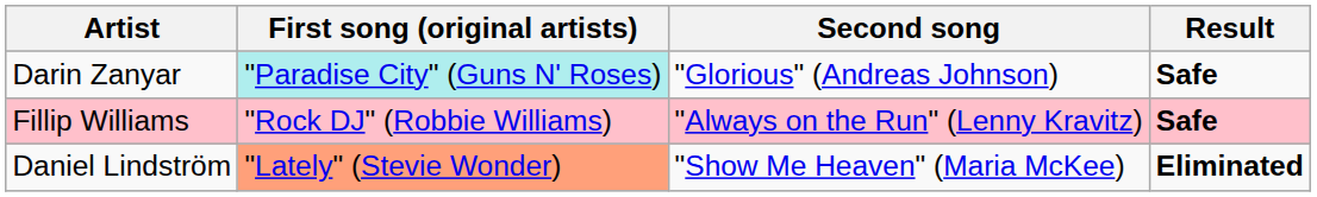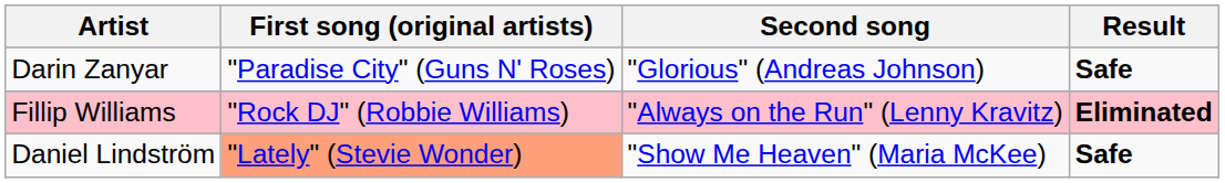 <table class=wikitable>
 <tr>
 <th>Artist</th>
 <th>First song (original artists)</th>
 <th>Second song</th>
 <th>Result</th>
 </tr>
 <tr>
 <td>Darin Zanyar</td>
-<td style="background: paleturquoise;">"<a href='#'>Paradise City</a>" (<a href='#'>Guns N' Roses</a>)</td>
+<td>"<a href='#'>Paradise City</a>" (<a href='#'>Guns N' Roses</a>)</td>
 <td>"<a href='#'>Glorious</a>" (<a href='#'>Andreas Johnson</a>)</td>
 <td><strong>Safe</strong></td>
 </tr>
 <tr style="background:pink;">
 <td>Fillip Williams</td>
 <td>"<a href='#'>Rock DJ</a>" (<a href='#'>Robbie Williams</a>)</td>
 <td>"<a href='#'>Always on the Run</a>" (<a href='#'>Lenny Kravitz</a>)</td>
-<td><strong>Safe</strong></td>
+<td><strong>Eliminated</strong></td>
 </tr>
 <tr>
 <td>Daniel Lindström</td>
 <td style="background: lightsalmon;">"<a href='#'>Lately</a>" (<a href='#'>Stevie Wonder</a>)</td>
 <td>"<a href='#'>Show Me Heaven</a>" (<a href='#'>Maria McKee</a>)</td>
-<td><strong>Eliminated</strong></td>
+<td><strong>Safe</strong></td>
 </tr>
 </table>
